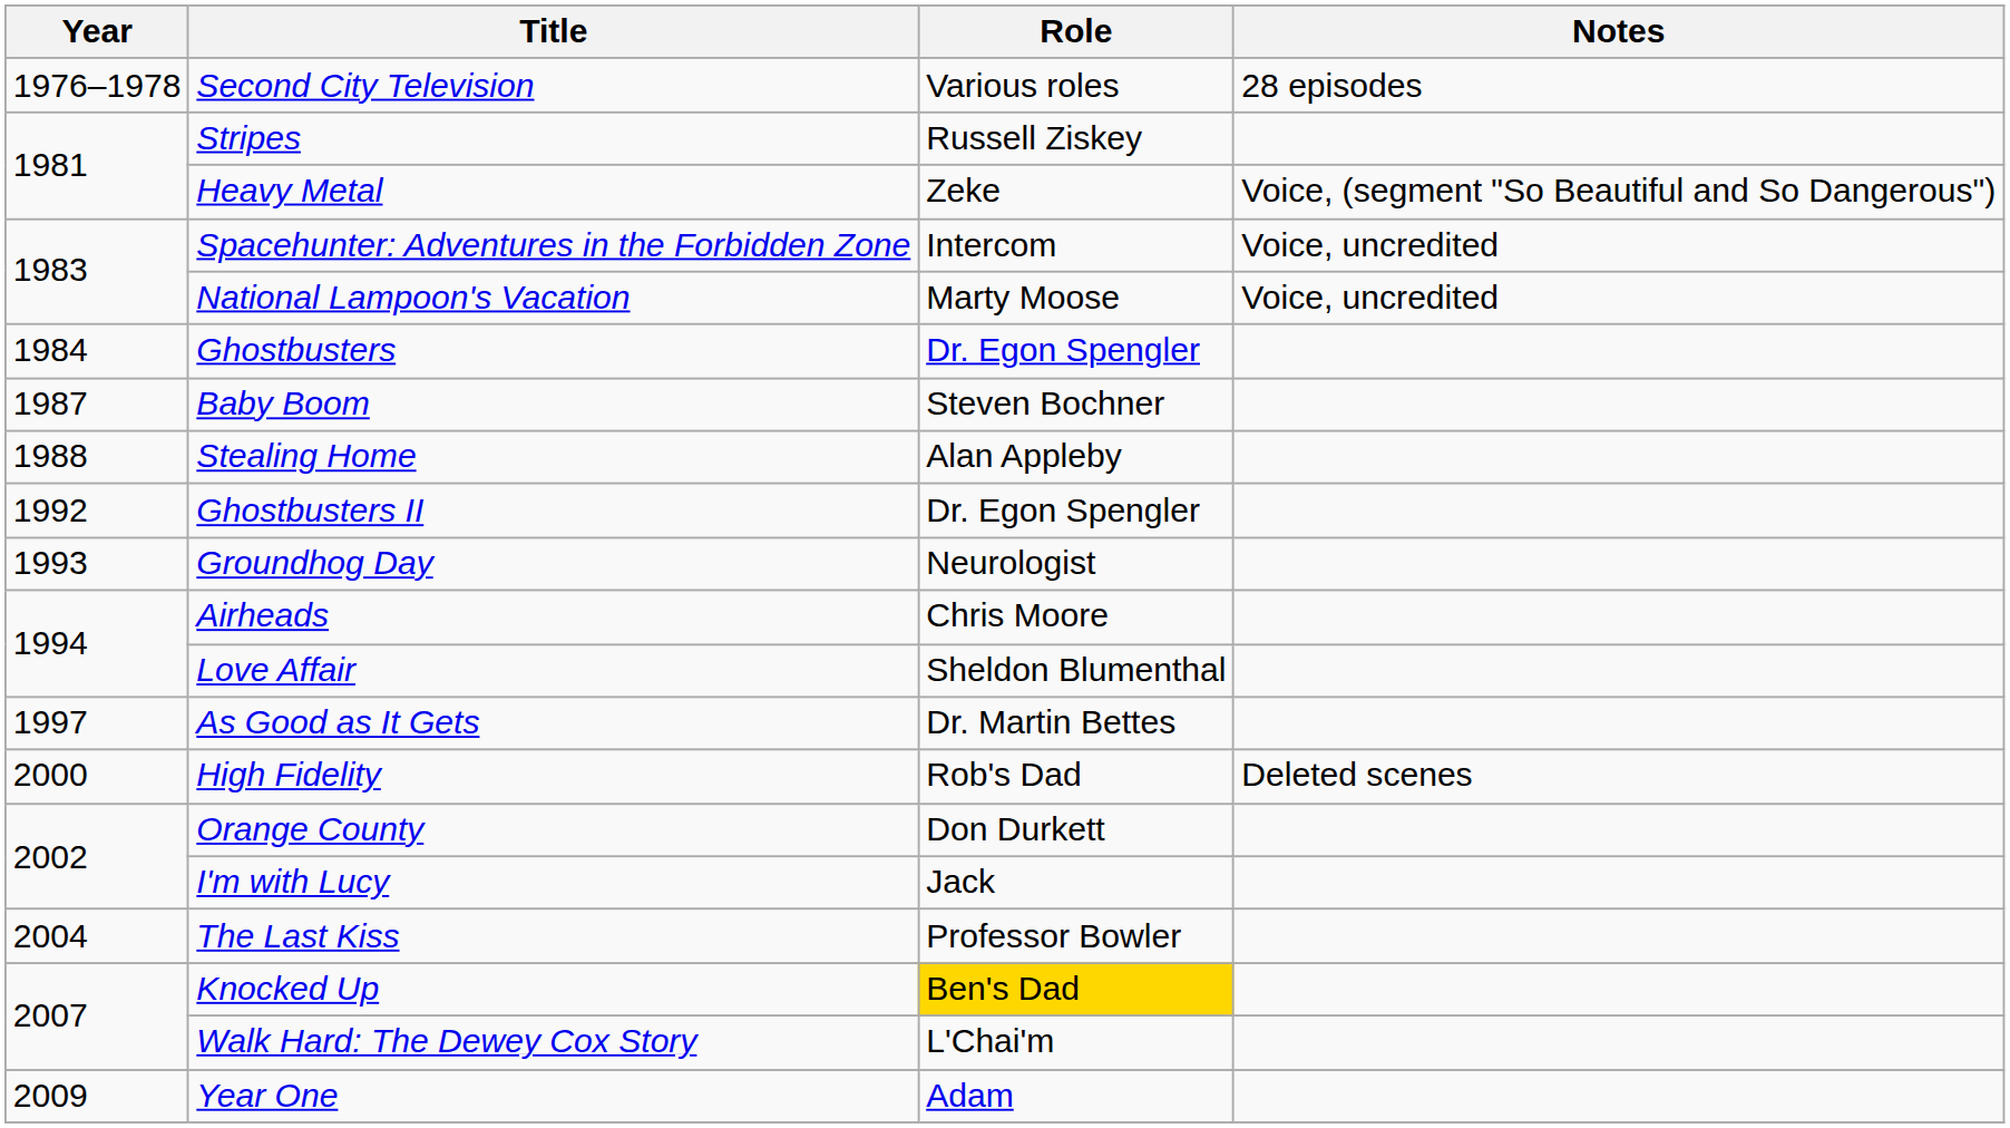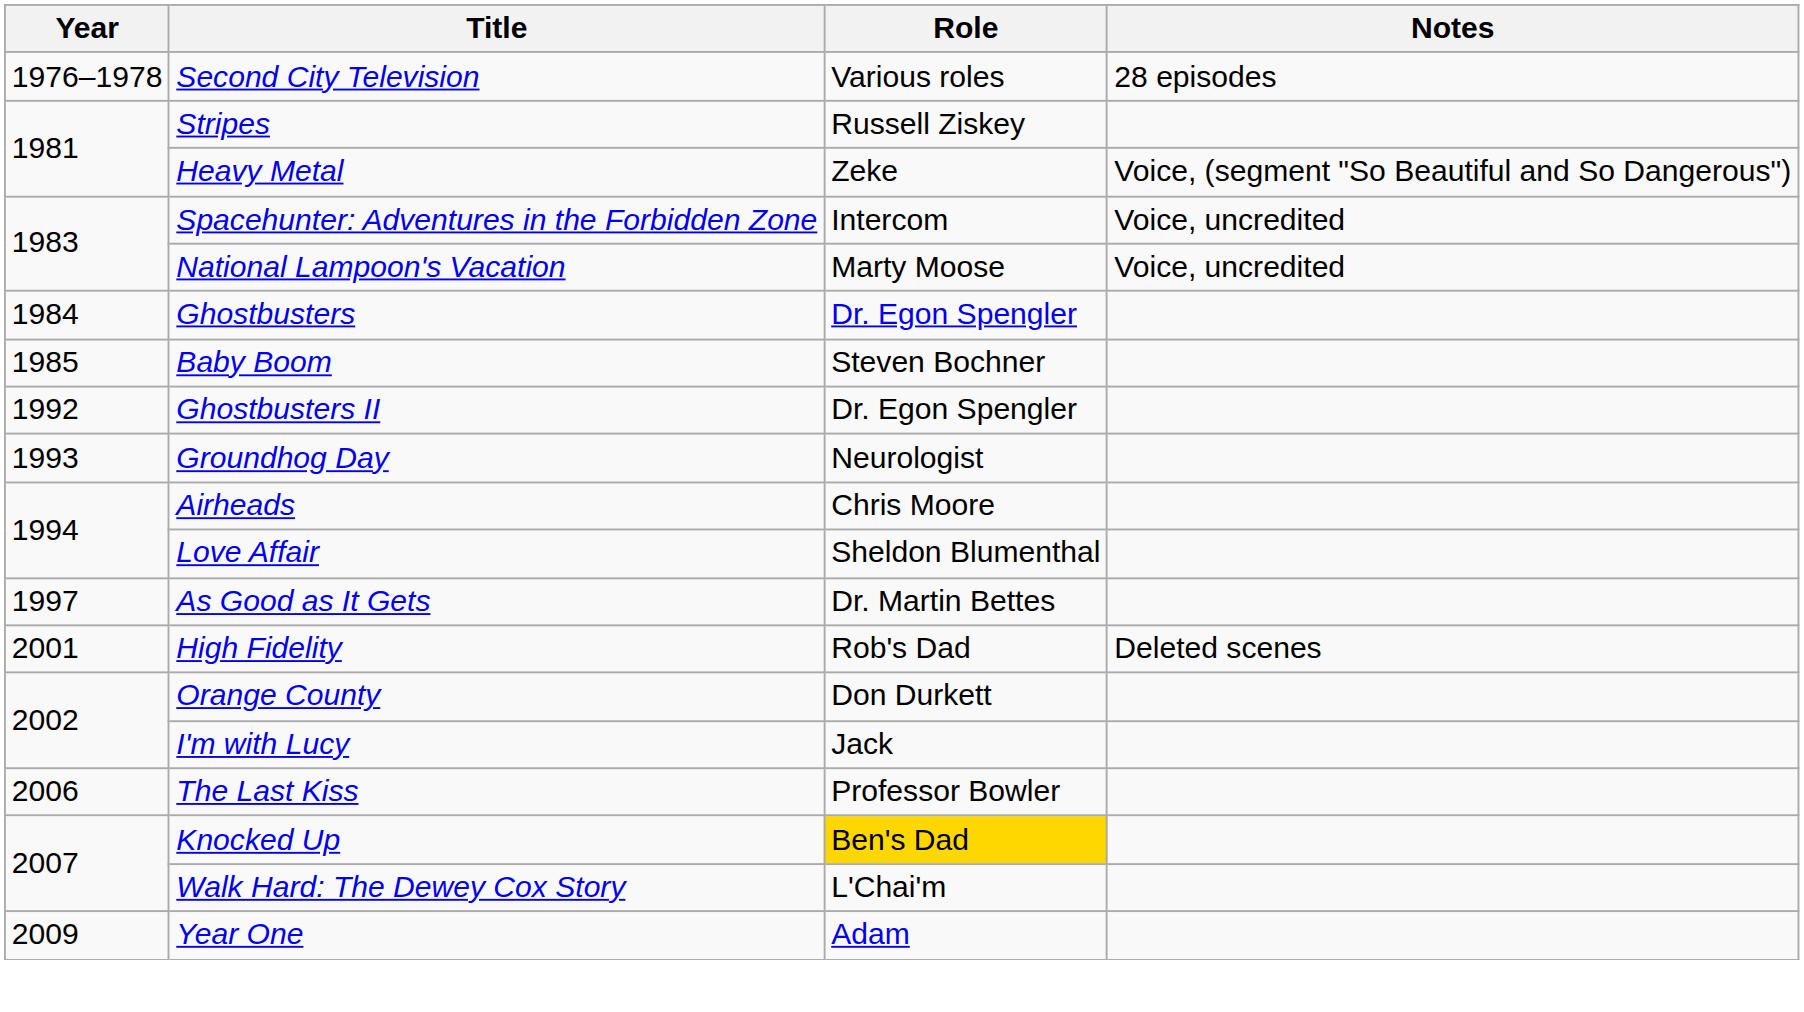 <table class="wikitable sortable">
 <tr>
 <th>Year</th>
 <th>Title</th>
 <th>Role</th>
 <th>Notes</th>
 </tr>
 <tr>
 <td>1976–1978</td>
 <td><em><a href='#'>Second City Television</a></em></td>
 <td>Various roles</td>
 <td>28 episodes</td>
 </tr>
 <tr>
 <td rowspan=2>1981</td>
 <td><em><a href='#'>Stripes</a></em></td>
 <td>Russell Ziskey</td>
 <td></td>
 </tr>
 <tr>
 <td><em><a href='#'>Heavy Metal</a></em></td>
 <td>Zeke</td>
 <td>Voice, (segment "So Beautiful and So Dangerous")</td>
 </tr>
 <tr>
 <td rowspan=2>1983</td>
 <td><em><a href='#'>Spacehunter: Adventures in the Forbidden Zone</a></em></td>
 <td>Intercom</td>
 <td>Voice, uncredited</td>
 </tr>
 <tr>
 <td><em><a href='#'>National Lampoon's Vacation</a></em></td>
 <td>Marty Moose</td>
 <td>Voice, uncredited</td>
 </tr>
 <tr>
 <td>1984</td>
 <td><em><a href='#'>Ghostbusters</a></em></td>
 <td><a href='#'>Dr. Egon Spengler</a></td>
 <td></td>
 </tr>
 <tr>
-<td>1987</td>
+<td>1985</td>
 <td><em><a href='#'>Baby Boom</a></em></td>
 <td>Steven Bochner</td>
-<td></td>
-</tr>
-<tr>
-<td>1988</td>
-<td><em><a href='#'>Stealing Home</a></em></td>
-<td>Alan Appleby</td>
 <td></td>
 </tr>
 <tr>
 <td>1992</td>
 <td><em><a href='#'>Ghostbusters II</a></em></td>
 <td>Dr. Egon Spengler</td>
 <td></td>
 </tr>
 <tr>
 <td>1993</td>
 <td><em><a href='#'>Groundhog Day</a></em></td>
 <td>Neurologist</td>
 <td></td>
 </tr>
 <tr>
 <td rowspan=2>1994</td>
 <td><em><a href='#'>Airheads</a></em></td>
 <td>Chris Moore</td>
 <td></td>
 </tr>
 <tr>
 <td><em><a href='#'>Love Affair</a></em></td>
 <td>Sheldon Blumenthal</td>
 <td></td>
 </tr>
 <tr>
 <td>1997</td>
 <td><em><a href='#'>As Good as It Gets</a></em></td>
 <td>Dr. Martin Bettes</td>
 <td></td>
 </tr>
 <tr>
-<td>2000</td>
+<td>2001</td>
 <td><em><a href='#'>High Fidelity</a></em></td>
 <td>Rob's Dad</td>
 <td>Deleted scenes</td>
 </tr>
 <tr>
 <td rowspan=2>2002</td>
 <td><em><a href='#'>Orange County</a></em></td>
 <td>Don Durkett</td>
 <td></td>
 </tr>
 <tr>
 <td><em><a href='#'>I'm with Lucy</a></em></td>
 <td>Jack</td>
 <td></td>
 </tr>
 <tr>
-<td>2004</td>
+<td>2006</td>
 <td><em><a href='#'>The Last Kiss</a></em></td>
 <td>Professor Bowler</td>
 <td></td>
 </tr>
 <tr>
 <td rowspan=2>2007</td>
 <td><em><a href='#'>Knocked Up</a></em></td>
 <td style="background: gold;">Ben's Dad</td>
 <td></td>
 </tr>
 <tr>
 <td><em><a href='#'>Walk Hard: The Dewey Cox Story</a></em></td>
 <td>L'Chai'm</td>
 <td></td>
 </tr>
 <tr>
 <td>2009</td>
 <td><em><a href='#'>Year One</a></em></td>
 <td><a href='#'>Adam</a></td>
 <td></td>
 </tr>
 </table>
